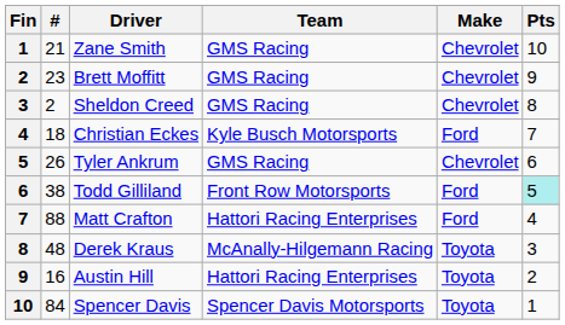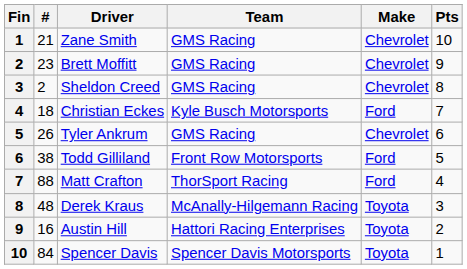 <table class="wikitable" style="font-size:95%">
 <tr>
 <th>Fin</th>
 <th>#</th>
 <th>Driver</th>
 <th>Team</th>
 <th>Make</th>
 <th>Pts</th>
 </tr>
 <tr>
 <th>1</th>
 <td>21</td>
 <td><a href='#'>Zane Smith</a></td>
 <td><a href='#'>GMS Racing</a></td>
 <td><a href='#'>Chevrolet</a></td>
 <td>10</td>
 </tr>
 <tr>
 <th>2</th>
 <td>23</td>
 <td><a href='#'>Brett Moffitt</a></td>
 <td><a href='#'>GMS Racing</a></td>
 <td><a href='#'>Chevrolet</a></td>
 <td>9</td>
 </tr>
 <tr>
 <th>3</th>
 <td>2</td>
 <td><a href='#'>Sheldon Creed</a></td>
 <td><a href='#'>GMS Racing</a></td>
 <td><a href='#'>Chevrolet</a></td>
 <td>8</td>
 </tr>
 <tr>
 <th>4</th>
 <td>18</td>
 <td><a href='#'>Christian Eckes</a></td>
 <td><a href='#'>Kyle Busch Motorsports</a></td>
 <td><a href='#'>Ford</a></td>
 <td>7</td>
 </tr>
 <tr>
 <th>5</th>
 <td>26</td>
 <td><a href='#'>Tyler Ankrum</a></td>
 <td><a href='#'>GMS Racing</a></td>
 <td><a href='#'>Chevrolet</a></td>
 <td>6</td>
 </tr>
 <tr>
 <th>6</th>
 <td>38</td>
 <td><a href='#'>Todd Gilliland</a></td>
 <td><a href='#'>Front Row Motorsports</a></td>
 <td><a href='#'>Ford</a></td>
-<td style="background: paleturquoise;">5</td>
+<td>5</td>
 </tr>
 <tr>
 <th>7</th>
 <td>88</td>
 <td><a href='#'>Matt Crafton</a></td>
-<td><a href='#'>Hattori Racing Enterprises</a></td>
+<td><a href='#'>ThorSport Racing</a></td>
 <td><a href='#'>Ford</a></td>
 <td>4</td>
 </tr>
 <tr>
 <th>8</th>
 <td>48</td>
 <td><a href='#'>Derek Kraus</a></td>
 <td><a href='#'>McAnally-Hilgemann Racing</a></td>
 <td><a href='#'>Toyota</a></td>
 <td>3</td>
 </tr>
 <tr>
 <th>9</th>
 <td>16</td>
 <td><a href='#'>Austin Hill</a></td>
 <td><a href='#'>Hattori Racing Enterprises</a></td>
 <td><a href='#'>Toyota</a></td>
 <td>2</td>
 </tr>
 <tr>
 <th>10</th>
 <td>84</td>
 <td><a href='#'>Spencer Davis</a></td>
 <td><a href='#'>Spencer Davis Motorsports</a></td>
 <td><a href='#'>Toyota</a></td>
 <td>1</td>
 </tr>
 </table>
